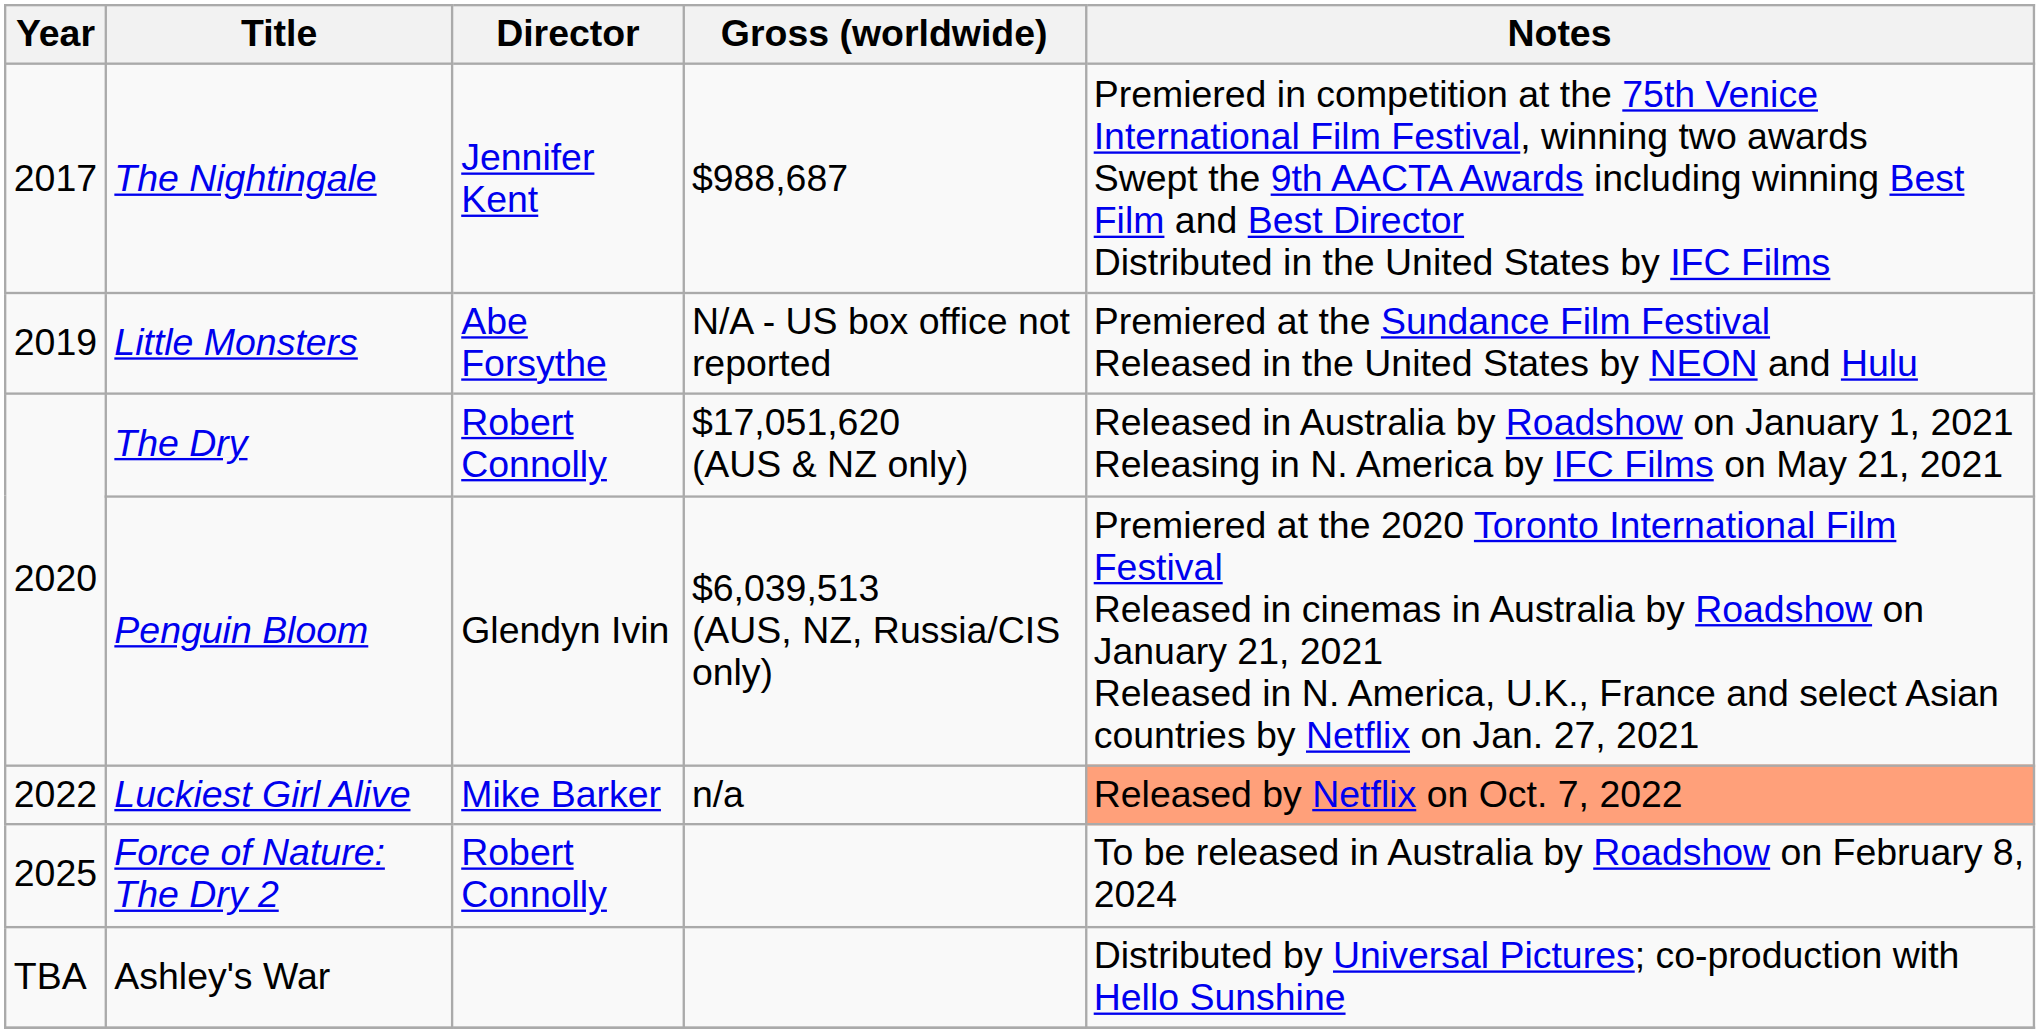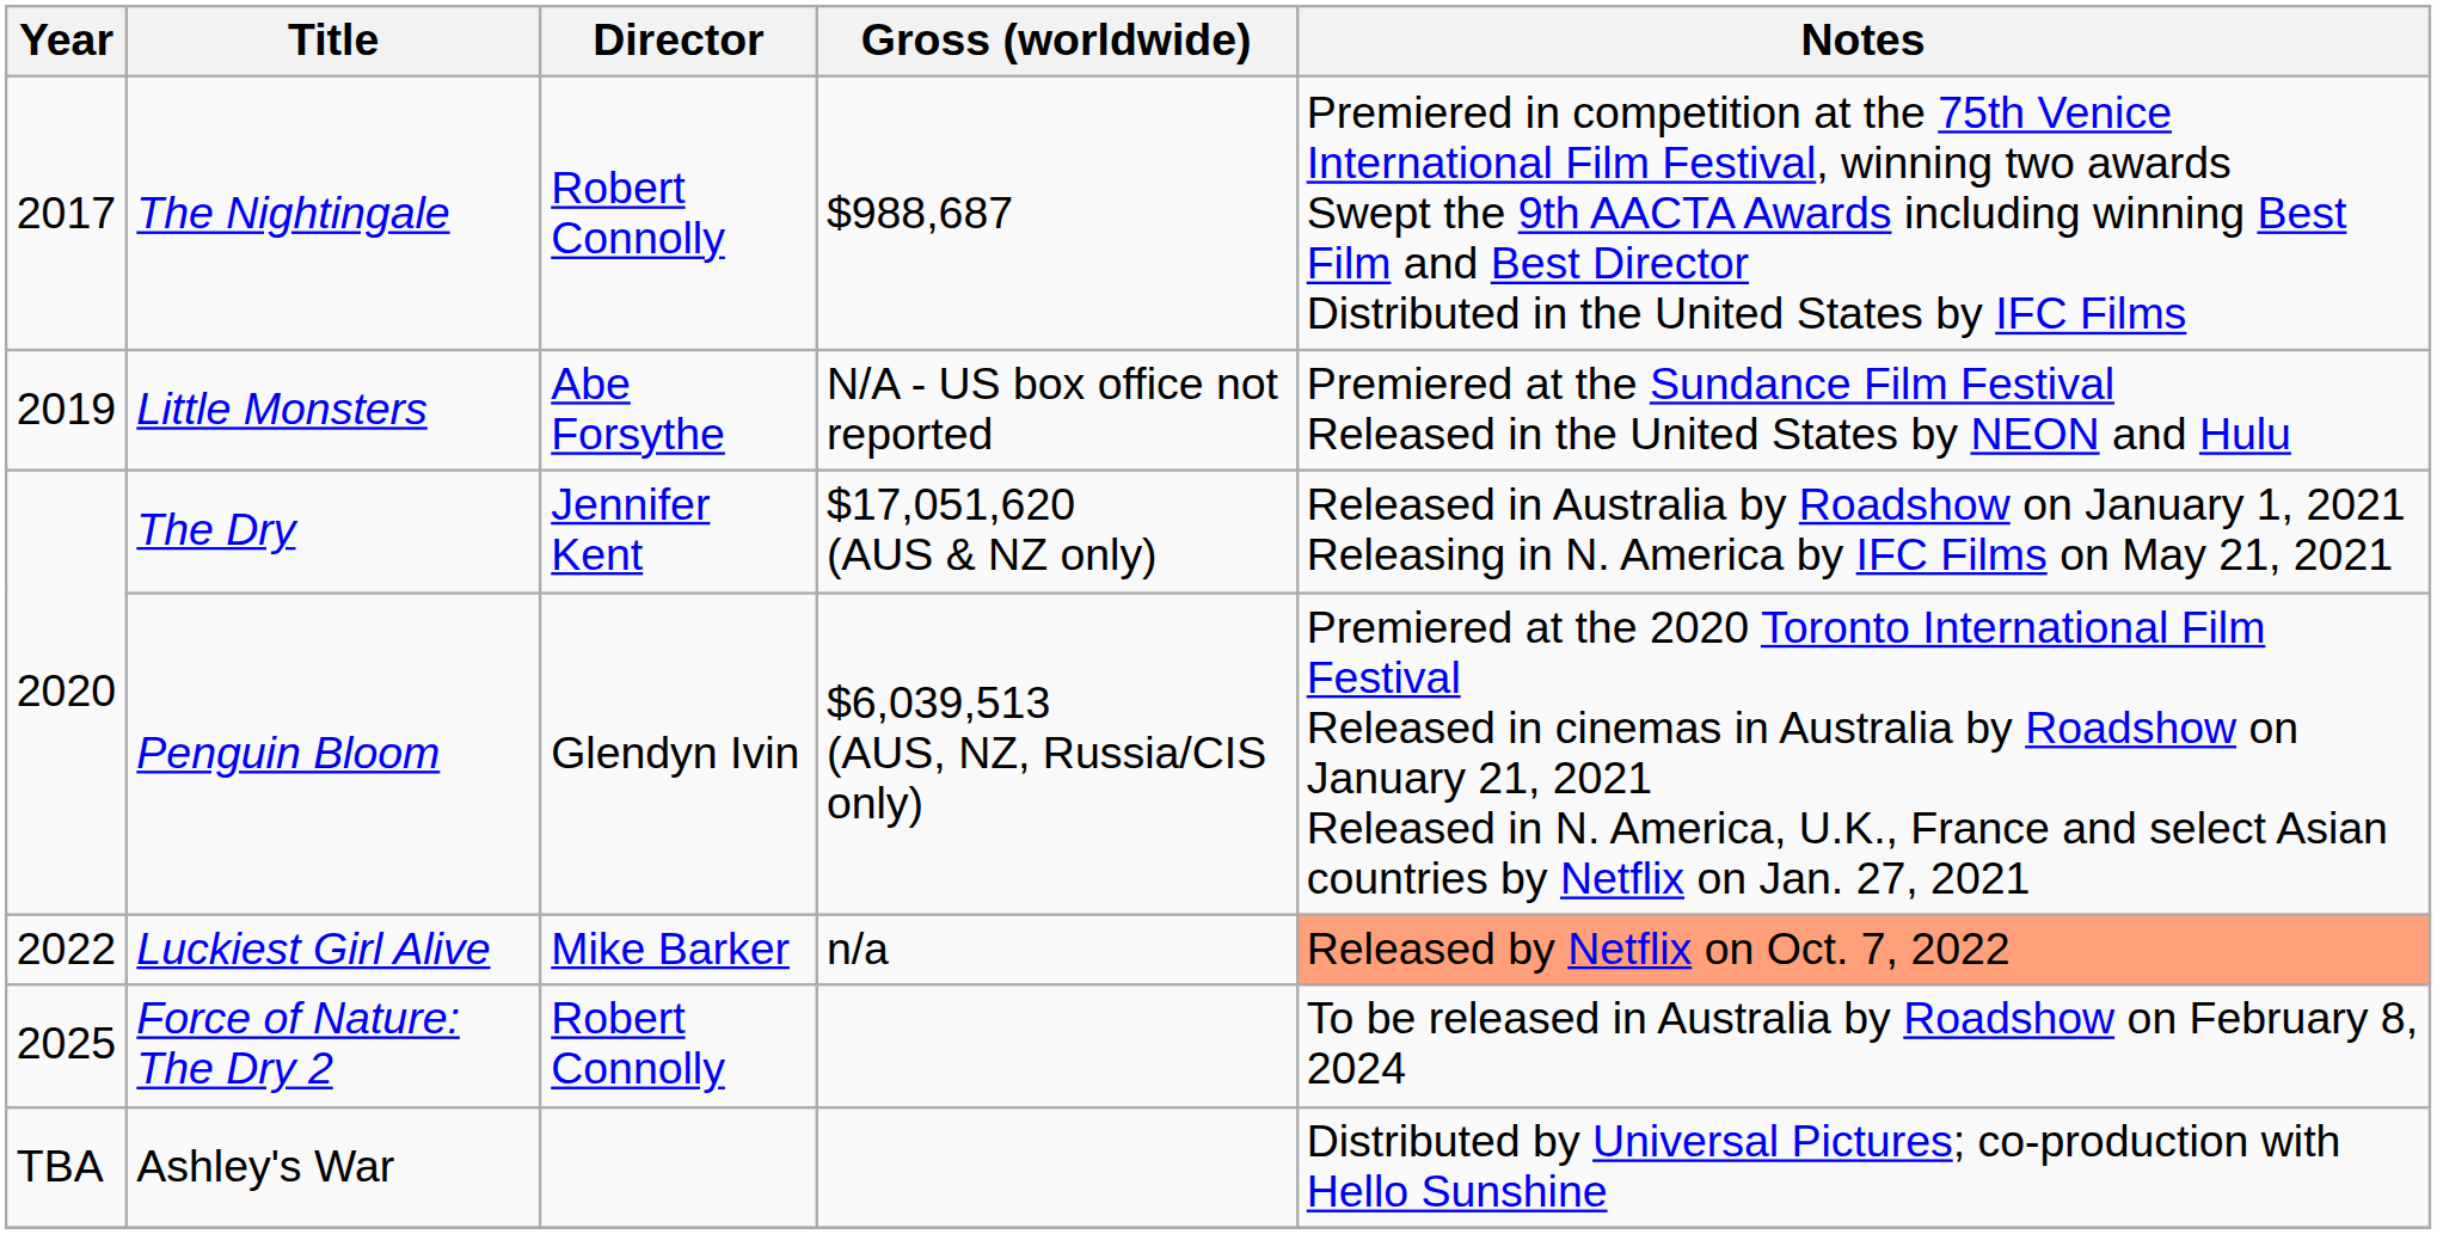 <table class="wikitable">
 <tr>
 <th>Year</th>
 <th>Title</th>
 <th>Director</th>
 <th>Gross (worldwide)</th>
 <th>Notes</th>
 </tr>
 <tr>
 <td>2017</td>
 <td><a href='#'><em>The Nightingale</em></a></td>
-<td><a href='#'>Jennifer Kent</a></td>
+<td><a href='#'>Robert Connolly</a></td>
 <td>$988,687</td>
 <td>Premiered in competition at the <a href='#'>75th Venice International Film Festival</a>, winning two awards<br>Swept the <a href='#'>9th AACTA Awards</a> including winning <a href='#'>Best Film</a> and <a href='#'>Best Director</a><br>Distributed in the United States by <a href='#'>IFC Films</a></td>
 </tr>
 <tr>
 <td>2019</td>
 <td><em><a href='#'>Little Monsters</a></em></td>
 <td><a href='#'>Abe Forsythe</a></td>
 <td>N/A - US box office not reported</td>
 <td>Premiered at the <a href='#'>Sundance Film Festival</a><br>Released in the United States by <a href='#'>NEON</a> and <a href='#'>Hulu</a></td>
 </tr>
 <tr>
 <td rowspan="2">2020</td>
 <td><em><a href='#'>The Dry</a></em></td>
-<td><a href='#'>Robert Connolly</a></td>
+<td><a href='#'>Jennifer Kent</a></td>
 <td>$17,051,620<br>(AUS & NZ only)</td>
 <td>Released in Australia by <a href='#'>Roadshow</a> on January 1, 2021<br>Releasing in N. America by <a href='#'>IFC Films</a> on May 21, 2021</td>
 </tr>
 <tr>
 <td><em><a href='#'>Penguin Bloom</a></em></td>
 <td>Glendyn Ivin</td>
 <td>$6,039,513<br>(AUS, NZ, Russia/CIS only)</td>
 <td>Premiered at the 2020 <a href='#'>Toronto International Film Festival</a><br>Released in cinemas in Australia by <a href='#'>Roadshow</a> on January 21, 2021<br>Released in N. America, U.K., France and select Asian countries by <a href='#'>Netflix</a> on Jan. 27, 2021</td>
 </tr>
 <tr>
 <td>2022</td>
 <td><em><a href='#'>Luckiest Girl Alive</a></em></td>
 <td><a href='#'>Mike Barker</a></td>
 <td>n/a</td>
 <td style="background: lightsalmon;">Released by <a href='#'>Netflix</a> on Oct. 7, 2022</td>
 </tr>
 <tr>
 <td>2025</td>
 <td><em><a href='#'>Force of Nature: The Dry 2</a></em></td>
 <td><a href='#'>Robert Connolly</a></td>
 <td></td>
 <td>To be released in Australia by <a href='#'>Roadshow</a> on February 8, 2024</td>
 </tr>
 <tr>
 <td>TBA</td>
 <td>Ashley's War</td>
 <td></td>
 <td></td>
 <td>Distributed by <a href='#'>Universal Pictures</a>; co-production with <a href='#'>Hello Sunshine</a></td>
 </tr>
 <tr>
 </tr>
 </table>
